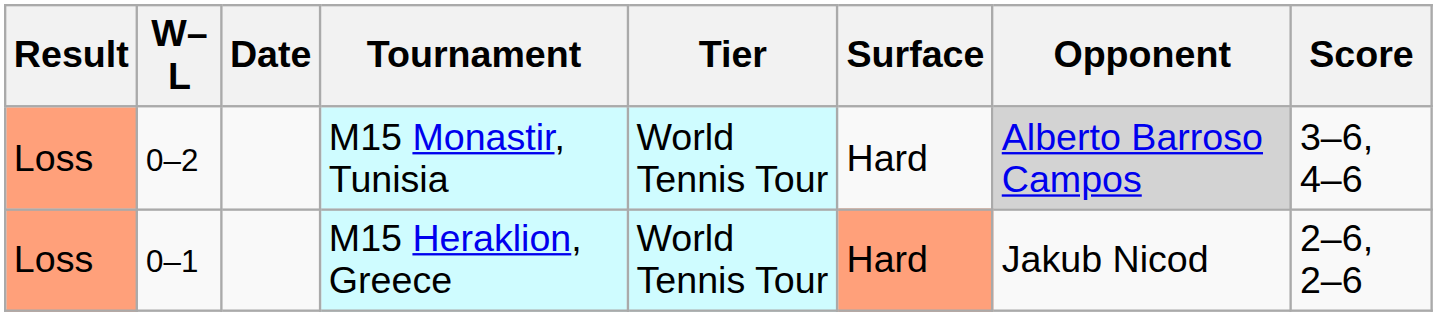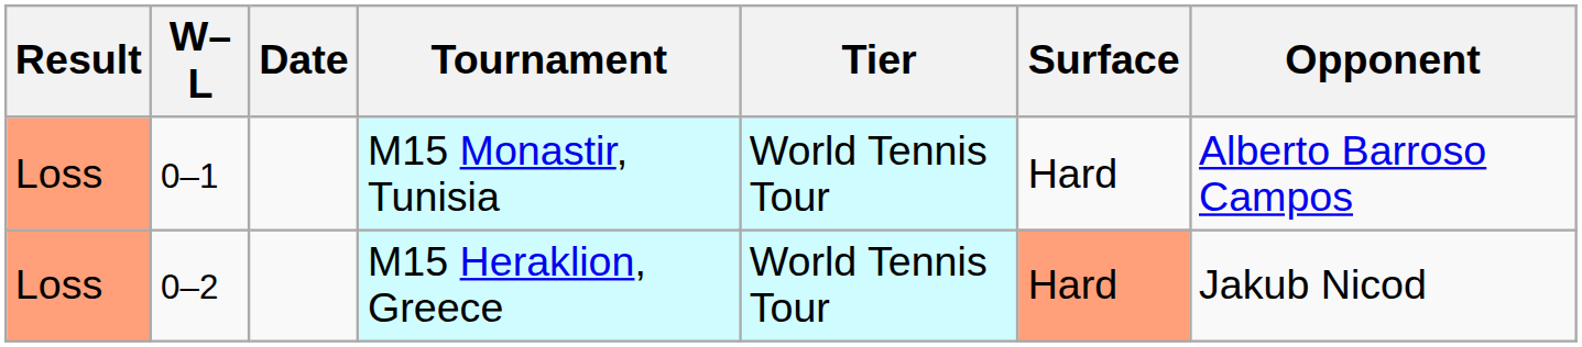 <table class="sortable wikitable">
 <tr>
 <th>Result</th>
 <th class="unsortable">W–L</th>
 <th>Date</th>
 <th>Tournament</th>
 <th>Tier</th>
 <th>Surface</th>
 <th>Opponent</th>
-<th class="unsortable">Score</th>
+</tr>
+<tr>
+<td bgcolor=FFA07A>Loss</td>
+<td><small>0–1</small></td>
+<td></td>
+<td style="background:#cffcff;">M15 <a href='#'>Monastir</a>, Tunisia</td>
+<td style="background:#cffcff;">World Tennis Tour</td>
+<td>Hard</td>
+<td> <a href='#'>Alberto Barroso Campos</a></td>
 </tr>
 <tr>
 <td bgcolor=FFA07A>Loss</td>
 <td><small>0–2</small></td>
 <td></td>
-<td style="background:#cffcff;">M15 <a href='#'>Monastir</a>, Tunisia</td>
-<td style="background:#cffcff;">World Tennis Tour</td>
-<td>Hard</td>
-<td style="background: lightgrey;"> <a href='#'>Alberto Barroso Campos</a></td>
-<td>3–6, 4–6</td>
-</tr>
-<tr>
-<td bgcolor=FFA07A>Loss</td>
-<td><small>0–1</small></td>
-<td></td>
 <td style="background:#cffcff;">M15 <a href='#'>Heraklion</a>, Greece</td>
 <td style="background:#cffcff;">World Tennis Tour</td>
 <td style="background: lightsalmon;">Hard</td>
 <td> Jakub Nicod</td>
-<td>2–6, 2–6</td>
 </tr>
 </table>
